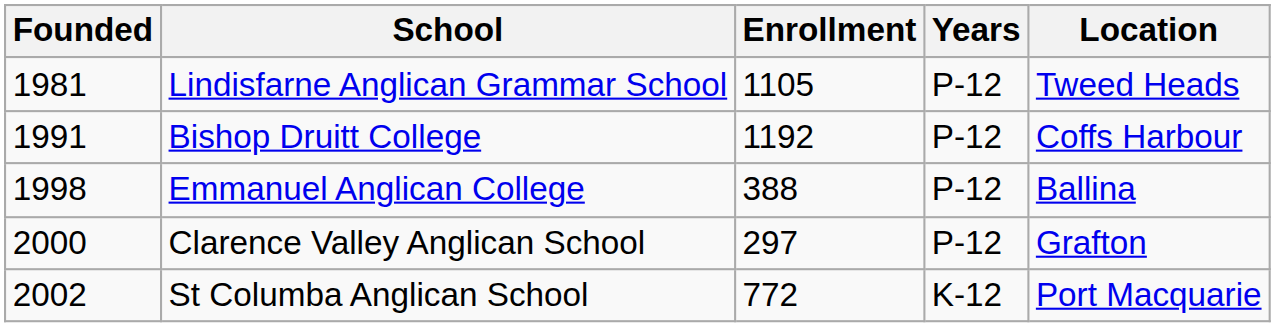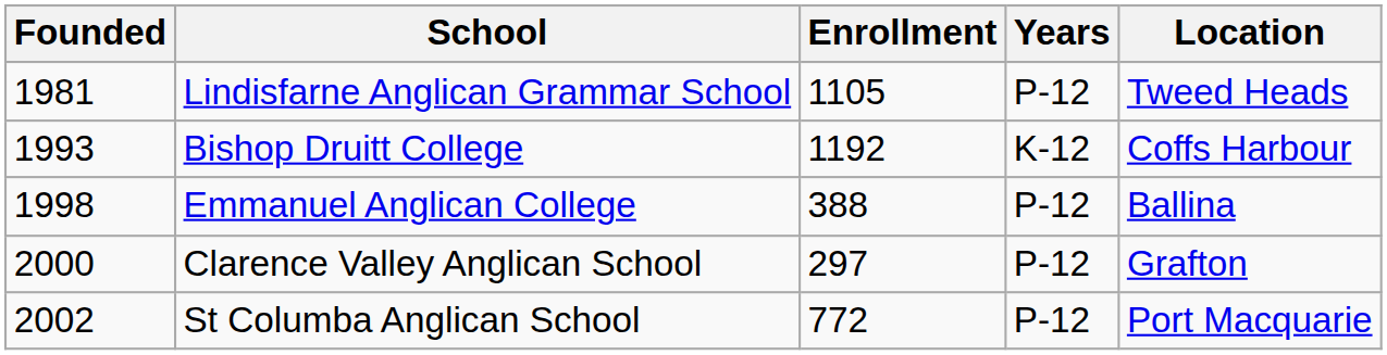 <table class="wikitable">
 <tr>
 <th>Founded</th>
 <th>School</th>
 <th>Enrollment</th>
 <th>Years</th>
 <th>Location</th>
 </tr>
 <tr>
 <td>1981</td>
 <td><a href='#'>Lindisfarne Anglican Grammar School</a></td>
 <td>1105</td>
 <td>P-12</td>
 <td><a href='#'>Tweed Heads</a></td>
 </tr>
 <tr>
-<td>1991</td>
+<td>1993</td>
 <td><a href='#'>Bishop Druitt College</a></td>
 <td>1192</td>
-<td>P-12</td>
+<td>K-12</td>
 <td><a href='#'>Coffs Harbour</a></td>
 </tr>
 <tr>
 <td>1998</td>
 <td><a href='#'>Emmanuel Anglican College</a></td>
 <td>388</td>
 <td>P-12</td>
 <td><a href='#'>Ballina</a></td>
 </tr>
 <tr>
 <td>2000</td>
 <td>Clarence Valley Anglican School</td>
 <td>297</td>
 <td>P-12</td>
 <td><a href='#'>Grafton</a></td>
 </tr>
 <tr>
 <td>2002</td>
 <td>St Columba Anglican School</td>
 <td>772</td>
-<td>K-12</td>
+<td>P-12</td>
 <td><a href='#'>Port Macquarie</a></td>
 </tr>
 </table>
